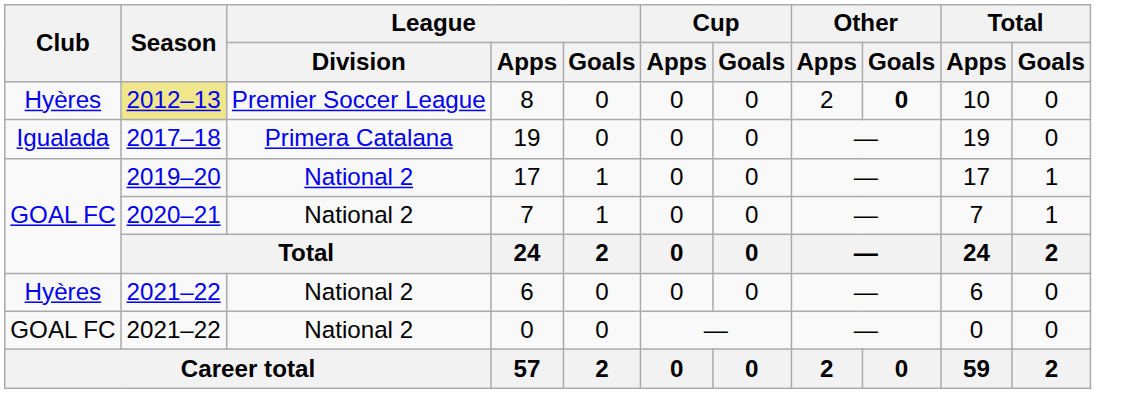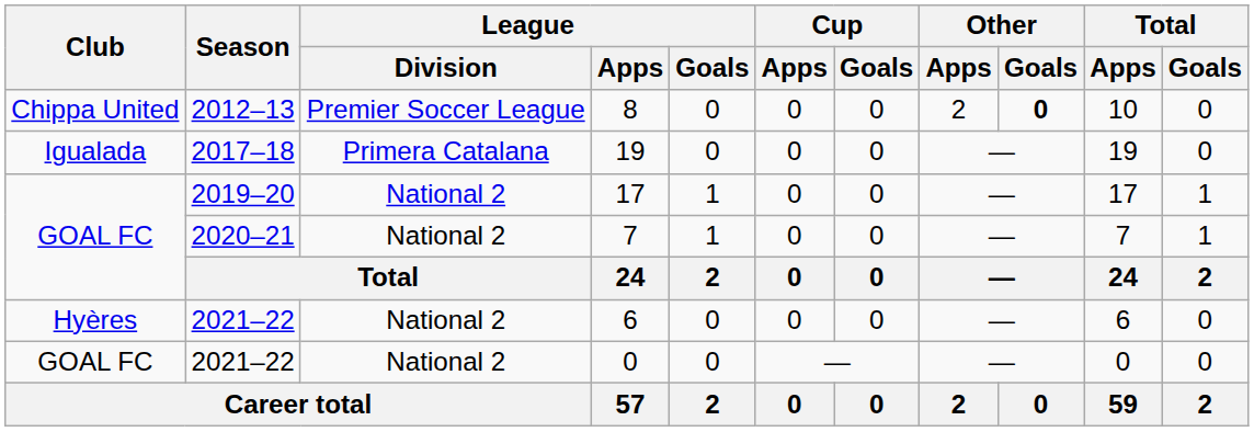 <table class="wikitable" style="text-align:center">
 <tr>
 <th rowspan="2">Club</th>
 <th rowspan="2">Season</th>
 <th colspan="3">League</th>
 <th colspan="2">Cup</th>
 <th colspan="2">Other</th>
 <th colspan="2">Total</th>
 </tr>
 <tr>
 <th>Division</th>
 <th>Apps</th>
 <th>Goals</th>
 <th>Apps</th>
 <th>Goals</th>
 <th>Apps</th>
 <th>Goals</th>
 <th>Apps</th>
 <th>Goals</th>
 </tr>
 <tr>
-<td><a href='#'>Hyères</a></td>
-<td style="background: khaki;"><a href='#'>2012–13</a></td>
+<td><a href='#'>Chippa United</a></td>
+<td><a href='#'>2012–13</a></td>
 <td><a href='#'>Premier Soccer League</a></td>
 <td>8</td>
 <td>0</td>
 <td>0</td>
 <td>0</td>
 <td>2</td>
 <td><strong>0</strong></td>
 <td>10</td>
 <td>0</td>
 </tr>
 <tr>
 <td><a href='#'>Igualada</a></td>
 <td><a href='#'>2017–18</a></td>
 <td><a href='#'>Primera Catalana</a></td>
 <td>19</td>
 <td>0</td>
 <td>0</td>
 <td>0</td>
 <td colspan="2">—</td>
 <td>19</td>
 <td>0</td>
 </tr>
 <tr>
 <td rowspan="3"><a href='#'>GOAL FC</a></td>
 <td><a href='#'>2019–20</a></td>
 <td><a href='#'>National 2</a></td>
 <td>17</td>
 <td>1</td>
 <td>0</td>
 <td>0</td>
 <td colspan="2">—</td>
 <td>17</td>
 <td>1</td>
 </tr>
 <tr>
 <td><a href='#'>2020–21</a></td>
 <td>National 2</td>
 <td>7</td>
 <td>1</td>
 <td>0</td>
 <td>0</td>
 <td colspan="2">—</td>
 <td>7</td>
 <td>1</td>
 </tr>
 <tr>
 <th colspan="2">Total</th>
 <th>24</th>
 <th>2</th>
 <th>0</th>
 <th>0</th>
 <th colspan="2">—</th>
 <th>24</th>
 <th>2</th>
 </tr>
 <tr>
 <td><a href='#'>Hyères</a></td>
 <td><a href='#'>2021–22</a></td>
 <td>National 2</td>
 <td>6</td>
 <td>0</td>
 <td>0</td>
 <td>0</td>
 <td colspan="2">—</td>
 <td>6</td>
 <td>0</td>
 </tr>
 <tr>
 <td>GOAL FC</td>
 <td>2021–22</td>
 <td>National 2</td>
 <td>0</td>
 <td>0</td>
 <td colspan="2">—</td>
 <td colspan="2">—</td>
 <td>0</td>
 <td>0</td>
 </tr>
 <tr>
 <th colspan="3">Career total</th>
 <th>57</th>
 <th>2</th>
 <th>0</th>
 <th>0</th>
 <th>2</th>
 <th>0</th>
 <th>59</th>
 <th>2</th>
 </tr>
 </table>
